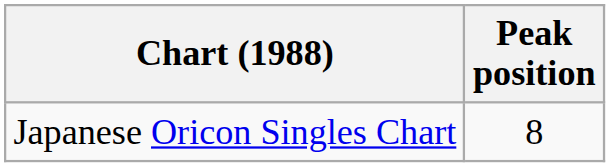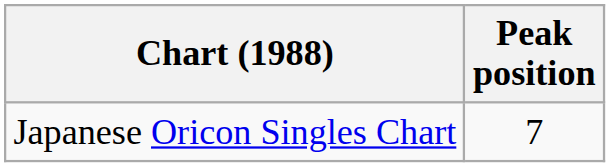 <table class="wikitable">
 <tr>
 <th>Chart (1988)</th>
 <th>Peak<br>position</th>
 </tr>
 <tr>
 <td>Japanese <a href='#'>Oricon Singles Chart</a></td>
-<td align="center">8</td>
+<td align="center">7</td>
 </tr>
 </table>
